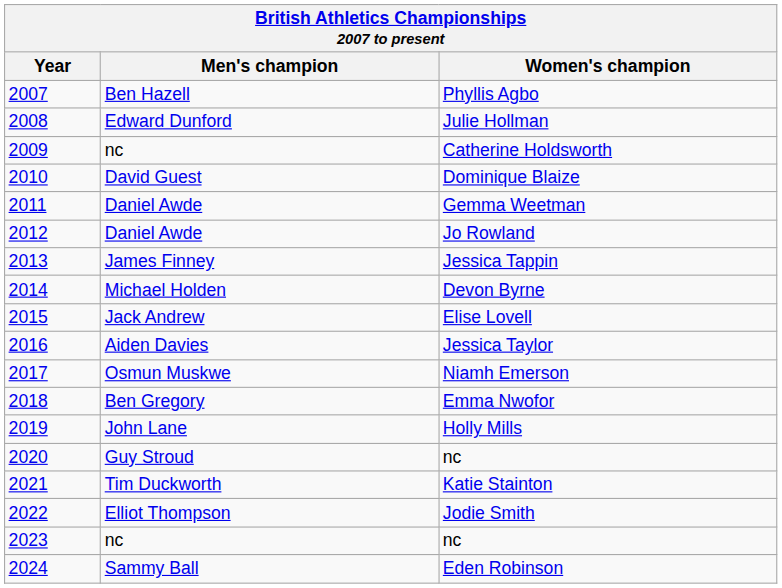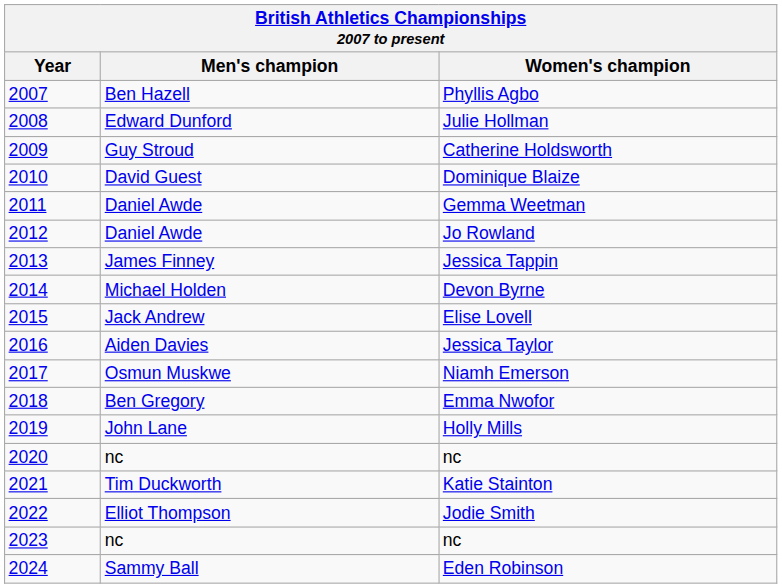 <table class="wikitable">
 <tr>
 <th colspan="3"><a href='#'>British Athletics Championships</a><br><em><small>2007 to present</small></em></th>
 </tr>
 <tr>
 <th width=80>Year</th>
 <th width=300>Men's champion</th>
 <th width=300>Women's champion</th>
 </tr>
 <tr>
 <td><a href='#'>2007</a></td>
 <td><a href='#'>Ben Hazell</a></td>
 <td><a href='#'>Phyllis Agbo</a></td>
 </tr>
 <tr>
 <td><a href='#'>2008</a></td>
 <td><a href='#'>Edward Dunford</a></td>
 <td><a href='#'>Julie Hollman</a></td>
 </tr>
 <tr>
 <td><a href='#'>2009</a></td>
-<td>nc</td>
+<td><a href='#'>Guy Stroud</a></td>
 <td><a href='#'>Catherine Holdsworth</a></td>
 </tr>
 <tr>
 <td><a href='#'>2010</a></td>
 <td><a href='#'>David Guest</a></td>
 <td><a href='#'>Dominique Blaize</a></td>
 </tr>
 <tr>
 <td><a href='#'>2011</a></td>
 <td><a href='#'>Daniel Awde</a></td>
 <td><a href='#'>Gemma Weetman</a></td>
 </tr>
 <tr>
 <td><a href='#'>2012</a></td>
 <td><a href='#'>Daniel Awde</a></td>
 <td><a href='#'>Jo Rowland</a></td>
 </tr>
 <tr>
 <td><a href='#'>2013</a></td>
 <td><a href='#'>James Finney</a></td>
 <td><a href='#'>Jessica Tappin</a></td>
 </tr>
 <tr>
 <td><a href='#'>2014</a></td>
 <td><a href='#'>Michael Holden</a></td>
 <td><a href='#'>Devon Byrne</a></td>
 </tr>
 <tr>
 <td><a href='#'>2015</a></td>
 <td><a href='#'>Jack Andrew</a></td>
 <td><a href='#'>Elise Lovell</a></td>
 </tr>
 <tr>
 <td><a href='#'>2016</a></td>
 <td><a href='#'>Aiden Davies</a></td>
 <td><a href='#'>Jessica Taylor</a></td>
 </tr>
 <tr>
 <td><a href='#'>2017</a></td>
 <td><a href='#'>Osmun Muskwe</a></td>
 <td><a href='#'>Niamh Emerson</a></td>
 </tr>
 <tr>
 <td><a href='#'>2018</a></td>
 <td><a href='#'>Ben Gregory</a></td>
 <td><a href='#'>Emma Nwofor</a></td>
 </tr>
 <tr>
 <td><a href='#'>2019</a></td>
 <td><a href='#'>John Lane</a></td>
 <td><a href='#'>Holly Mills</a></td>
 </tr>
 <tr>
 <td><a href='#'>2020</a></td>
-<td><a href='#'>Guy Stroud</a></td>
+<td>nc</td>
 <td>nc</td>
 </tr>
 <tr>
 <td><a href='#'>2021</a></td>
 <td><a href='#'>Tim Duckworth</a></td>
 <td><a href='#'>Katie Stainton</a></td>
 </tr>
 <tr>
 <td><a href='#'>2022</a></td>
 <td><a href='#'>Elliot Thompson</a></td>
 <td><a href='#'>Jodie Smith</a></td>
 </tr>
 <tr>
 <td><a href='#'>2023</a></td>
 <td>nc</td>
 <td>nc</td>
 </tr>
 <tr>
 <td><a href='#'>2024</a></td>
 <td><a href='#'>Sammy Ball</a></td>
 <td><a href='#'>Eden Robinson</a></td>
 </tr>
 </table>
